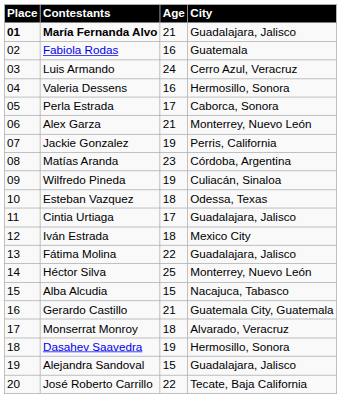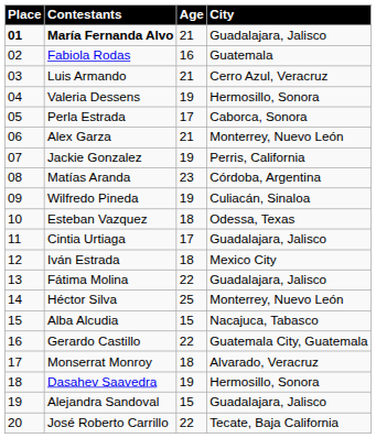 <table class="wikitable">
 <tr style="background:#000; color:White;">
 <td><strong>Place</strong></td>
 <td><strong>Contestants</strong></td>
 <td><strong>Age</strong></td>
 <td><strong>City</strong></td>
 </tr>
 <tr>
 <td><strong>01</strong></td>
 <td><strong>María Fernanda Alvo</strong></td>
 <td>21</td>
 <td>Guadalajara, Jalisco</td>
 </tr>
 <tr>
 <td>02</td>
 <td><a href='#'>Fabiola Rodas</a></td>
 <td>16</td>
 <td>Guatemala</td>
 </tr>
 <tr>
 <td>03</td>
 <td>Luis Armando</td>
-<td>24</td>
+<td>21</td>
 <td>Cerro Azul, Veracruz</td>
 </tr>
 <tr>
 <td>04</td>
 <td>Valeria Dessens</td>
-<td>16</td>
+<td>19</td>
 <td>Hermosillo, Sonora</td>
 </tr>
 <tr>
 <td>05</td>
 <td>Perla Estrada</td>
 <td>17</td>
 <td>Caborca, Sonora</td>
 </tr>
 <tr>
 <td>06</td>
 <td>Alex Garza</td>
 <td>21</td>
 <td>Monterrey, Nuevo León</td>
 </tr>
 <tr>
 <td>07</td>
 <td>Jackie Gonzalez</td>
 <td>19</td>
 <td>Perris, California</td>
 </tr>
 <tr>
 <td>08</td>
 <td>Matías Aranda</td>
 <td>23</td>
 <td>Córdoba, Argentina</td>
 </tr>
 <tr>
 <td>09</td>
 <td>Wilfredo Pineda</td>
 <td>19</td>
 <td>Culiacán, Sinaloa</td>
 </tr>
 <tr>
 <td>10</td>
 <td>Esteban Vazquez</td>
 <td>18</td>
 <td>Odessa, Texas</td>
 </tr>
 <tr>
 <td>11</td>
 <td>Cintia Urtiaga</td>
 <td>17</td>
 <td>Guadalajara, Jalisco</td>
 </tr>
 <tr>
 <td>12</td>
 <td>Iván Estrada</td>
 <td>18</td>
 <td>Mexico City</td>
 </tr>
 <tr>
 <td>13</td>
 <td>Fátima Molina</td>
 <td>22</td>
 <td>Guadalajara, Jalisco</td>
 </tr>
 <tr>
 <td>14</td>
 <td>Héctor Silva</td>
 <td>25</td>
 <td>Monterrey, Nuevo León</td>
 </tr>
 <tr>
 <td>15</td>
 <td>Alba Alcudia</td>
 <td>15</td>
 <td>Nacajuca, Tabasco</td>
 </tr>
 <tr>
 <td>16</td>
 <td>Gerardo Castillo</td>
-<td>21</td>
+<td>22</td>
 <td>Guatemala City, Guatemala</td>
 </tr>
 <tr>
 <td>17</td>
 <td>Monserrat Monroy</td>
 <td>18</td>
 <td>Alvarado, Veracruz</td>
 </tr>
 <tr>
 <td>18</td>
 <td><a href='#'>Dasahev Saavedra</a></td>
 <td>19</td>
 <td>Hermosillo, Sonora</td>
 </tr>
 <tr>
 <td>19</td>
 <td>Alejandra Sandoval</td>
 <td>15</td>
 <td>Guadalajara, Jalisco</td>
 </tr>
 <tr>
 <td>20</td>
 <td>José Roberto Carrillo</td>
 <td>22</td>
 <td>Tecate, Baja California</td>
 </tr>
 </table>
